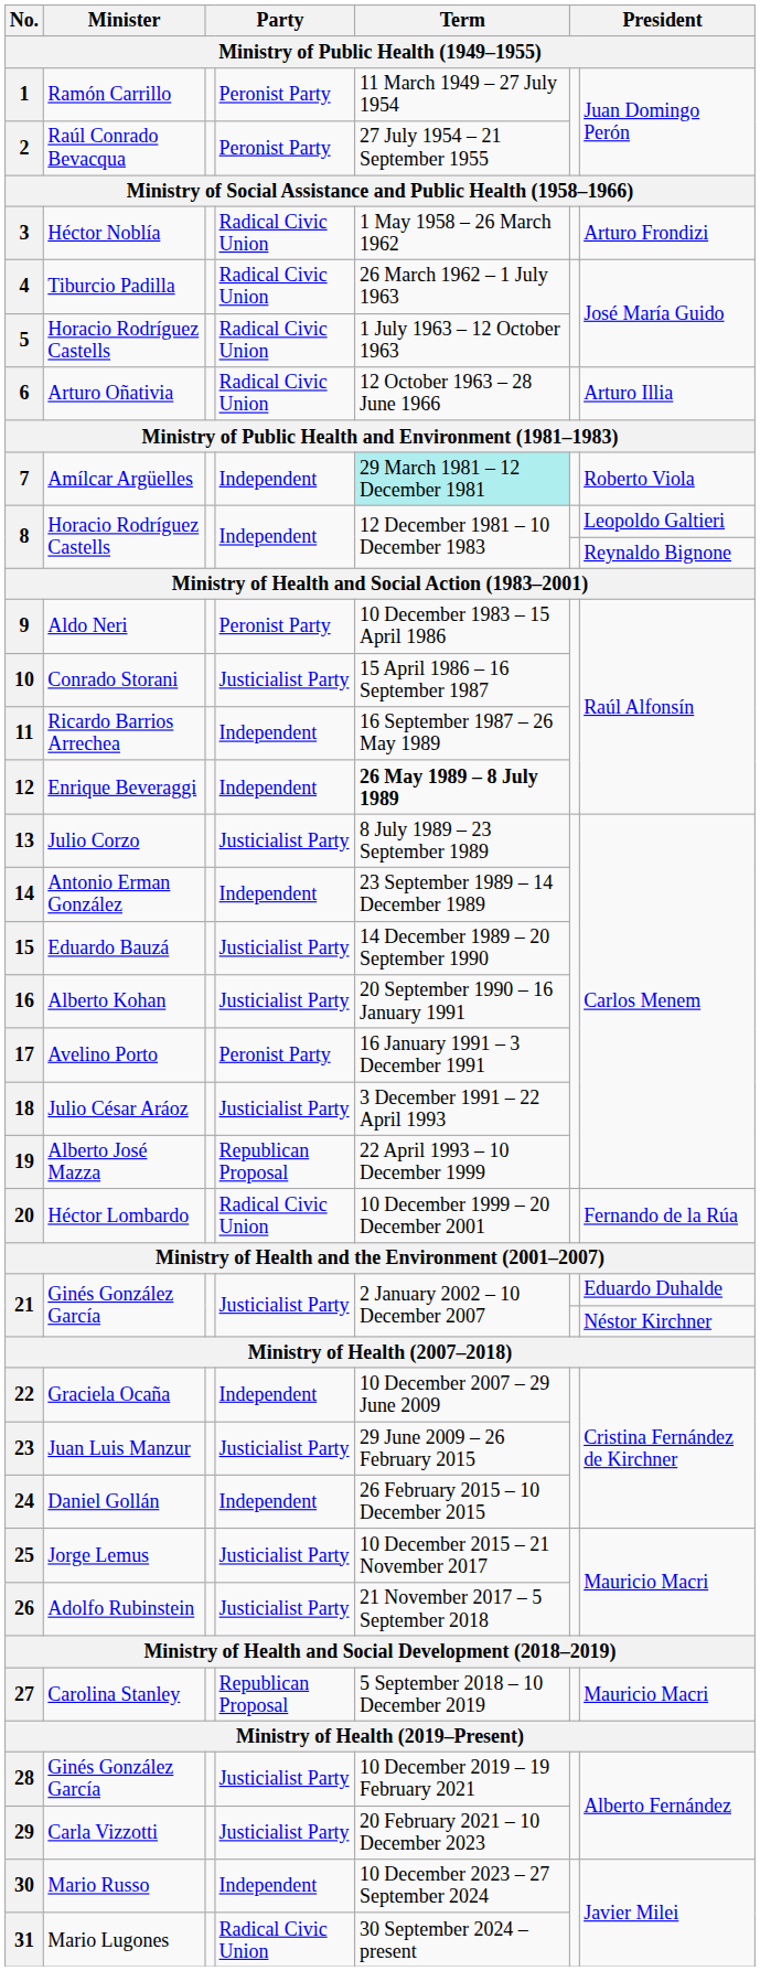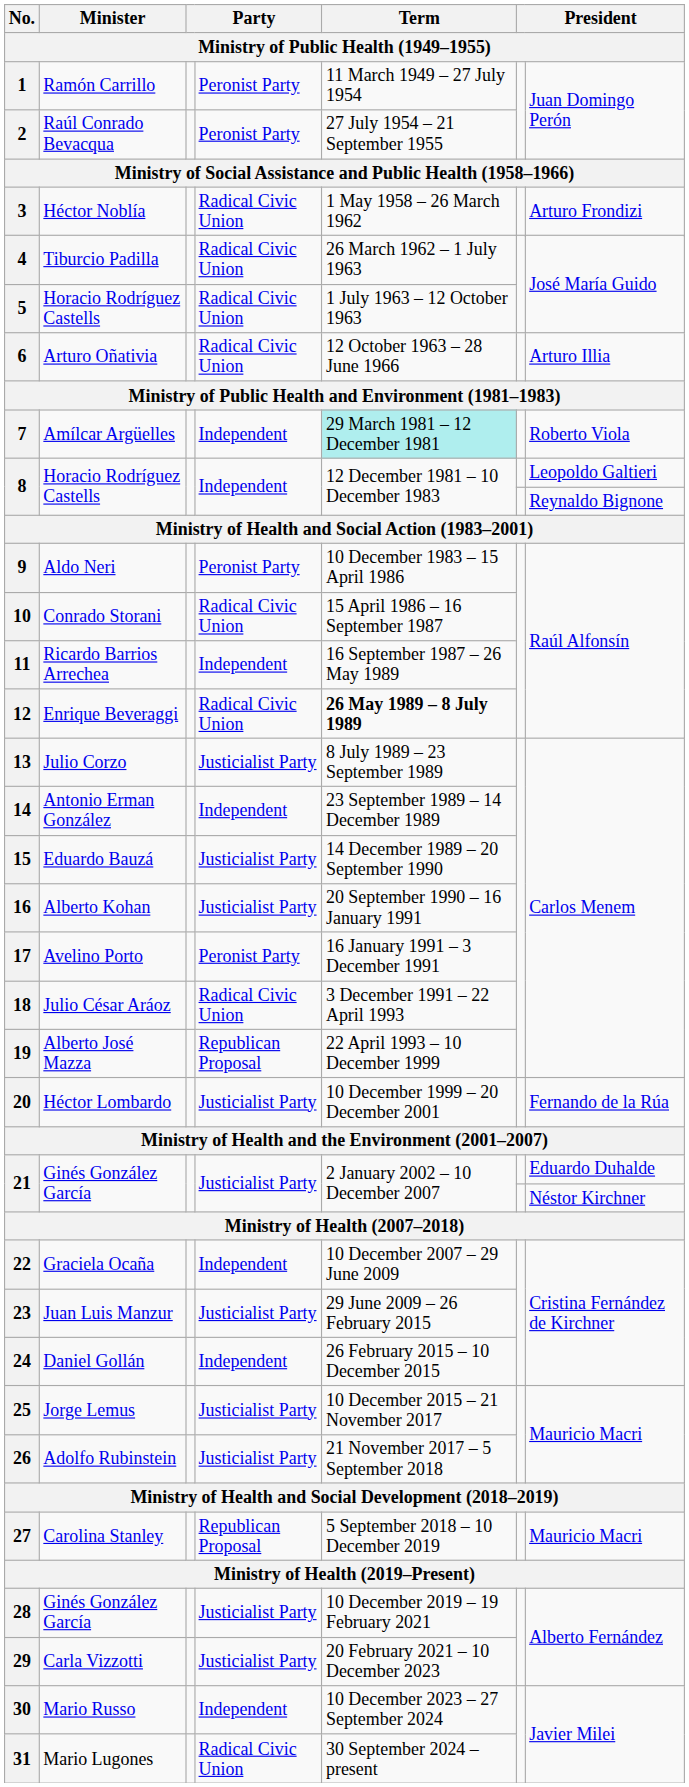 <table class="wikitable">
 <tr>
 <th>No.</th>
 <th>Minister</th>
 <th colspan="2">Party</th>
 <th>Term</th>
 <th colspan="2">President</th>
 </tr>
 <tr>
 <th colspan=7>Ministry of Public Health (1949–1955)</th>
 </tr>
 <tr>
 <th>1</th>
 <td><a href='#'>Ramón Carrillo</a></td>
 <td bgcolor=></td>
 <td><a href='#'>Peronist Party</a></td>
 <td>11 March 1949 – 27 July 1954</td>
 <td rowspan=2 bgcolor=></td>
 <td rowspan=2><a href='#'>Juan Domingo Perón</a></td>
 </tr>
 <tr>
 <th>2</th>
 <td><a href='#'>Raúl Conrado Bevacqua</a></td>
 <td bgcolor=></td>
 <td><a href='#'>Peronist Party</a></td>
 <td>27 July 1954 – 21 September 1955</td>
 </tr>
 <tr>
 <th colspan=7>Ministry of Social Assistance and Public Health (1958–1966)</th>
 </tr>
 <tr>
 <th>3</th>
 <td><a href='#'>Héctor Noblía</a></td>
 <td bgcolor=></td>
 <td><a href='#'>Radical Civic Union</a></td>
 <td>1 May 1958 – 26 March 1962</td>
 <td rowspan=2 bgcolor=></td>
 <td rowspan=2><a href='#'>Arturo Frondizi</a></td>
 </tr>
 <tr>
 <th rowspan=2>4</th>
 <td rowspan=2><a href='#'>Tiburcio Padilla</a></td>
 <td rowspan=2 bgcolor=></td>
 <td rowspan=2><a href='#'>Radical Civic Union</a></td>
 <td rowspan=2>26 March 1962 – 1 July 1963</td>
 </tr>
 <tr>
 <td rowspan=2 bgcolor=></td>
 <td rowspan=2><a href='#'>José María Guido</a></td>
 </tr>
 <tr>
 <th>5</th>
 <td><a href='#'>Horacio Rodríguez Castells</a></td>
 <td bgcolor=></td>
 <td><a href='#'>Radical Civic Union</a></td>
 <td>1 July 1963 – 12 October 1963</td>
 </tr>
 <tr>
 <th>6</th>
 <td><a href='#'>Arturo Oñativia</a></td>
 <td bgcolor=></td>
 <td><a href='#'>Radical Civic Union</a></td>
 <td>12 October 1963 – 28 June 1966</td>
 <td bgcolor=></td>
 <td><a href='#'>Arturo Illia</a></td>
 </tr>
 <tr>
 <th colspan=7>Ministry of Public Health and Environment (1981–1983)</th>
 </tr>
 <tr>
 <th>7</th>
 <td><a href='#'>Amílcar Argüelles</a></td>
 <td bgcolor=></td>
 <td><a href='#'>Independent</a> </td>
 <td style="background: paleturquoise;">29 March 1981 – 12 December 1981</td>
 <td bgcolor=></td>
 <td><a href='#'>Roberto Viola</a></td>
 </tr>
 <tr>
 <th rowspan=2>8</th>
 <td rowspan=2><a href='#'>Horacio Rodríguez Castells</a></td>
 <td rowspan=2 bgcolor=></td>
 <td rowspan=2><a href='#'>Independent</a></td>
 <td rowspan=2>12 December 1981 – 10 December 1983</td>
 <td bgcolor=></td>
 <td><a href='#'>Leopoldo Galtieri</a></td>
 </tr>
 <tr>
 <td bgcolor=></td>
 <td><a href='#'>Reynaldo Bignone</a></td>
 </tr>
 <tr>
 <th colspan=7>Ministry of Health and Social Action (1983–2001)</th>
 </tr>
 <tr>
 <th>9</th>
 <td><a href='#'>Aldo Neri</a></td>
 <td bgcolor=></td>
 <td><a href='#'>Peronist Party</a></td>
 <td>10 December 1983 – 15 April 1986</td>
 <td rowspan=4 bgcolor=></td>
 <td rowspan=4><a href='#'>Raúl Alfonsín</a></td>
 </tr>
 <tr>
 <th>10</th>
 <td><a href='#'>Conrado Storani</a></td>
 <td bgcolor=></td>
-<td><a href='#'>Justicialist Party</a></td>
+<td><a href='#'>Radical Civic Union</a></td>
 <td>15 April 1986 – 16 September 1987</td>
 </tr>
 <tr>
 <th>11</th>
 <td><a href='#'>Ricardo Barrios Arrechea</a></td>
 <td bgcolor=></td>
 <td><a href='#'>Independent</a></td>
 <td>16 September 1987 – 26 May 1989</td>
 </tr>
 <tr>
 <th>12</th>
 <td><a href='#'>Enrique Beveraggi</a></td>
 <td bgcolor=></td>
-<td><a href='#'>Independent</a></td>
+<td><a href='#'>Radical Civic Union</a></td>
 <td><strong>26 May 1989 – 8 July 1989</strong></td>
 </tr>
 <tr>
 <th>13</th>
 <td><a href='#'>Julio Corzo</a></td>
 <td bgcolor=></td>
 <td><a href='#'>Justicialist Party</a></td>
 <td>8 July 1989 – 23 September 1989</td>
 <td rowspan=7 bgcolor=></td>
 <td rowspan=7><a href='#'>Carlos Menem</a></td>
 </tr>
 <tr>
 <th>14</th>
 <td><a href='#'>Antonio Erman González</a></td>
 <td bgcolor=></td>
 <td><a href='#'>Independent</a></td>
 <td>23 September 1989 – 14 December 1989</td>
 </tr>
 <tr>
 <th>15</th>
 <td><a href='#'>Eduardo Bauzá</a></td>
 <td bgcolor=></td>
 <td><a href='#'>Justicialist Party</a></td>
 <td>14 December 1989 – 20 September 1990</td>
 </tr>
 <tr>
 <th>16</th>
 <td><a href='#'>Alberto Kohan</a></td>
 <td bgcolor=></td>
 <td><a href='#'>Justicialist Party</a></td>
 <td>20 September 1990 – 16 January 1991</td>
 </tr>
 <tr>
 <th>17</th>
 <td><a href='#'>Avelino Porto</a></td>
 <td bgcolor=></td>
 <td><a href='#'>Peronist Party</a></td>
 <td>16 January 1991 – 3 December 1991</td>
 </tr>
 <tr>
 <th>18</th>
 <td><a href='#'>Julio César Aráoz</a></td>
 <td bgcolor=></td>
-<td><a href='#'>Justicialist Party</a></td>
+<td><a href='#'>Radical Civic Union</a></td>
 <td>3 December 1991 – 22 April 1993</td>
 </tr>
 <tr>
 <th>19</th>
 <td><a href='#'>Alberto José Mazza</a></td>
 <td bgcolor=></td>
 <td><a href='#'>Republican Proposal</a></td>
 <td>22 April 1993 – 10 December 1999</td>
 </tr>
 <tr>
 <th>20</th>
 <td><a href='#'>Héctor Lombardo</a></td>
 <td bgcolor=></td>
-<td><a href='#'>Radical Civic Union</a></td>
+<td><a href='#'>Justicialist Party</a></td>
 <td>10 December 1999 – 20 December 2001</td>
 <td bgcolor=></td>
 <td><a href='#'>Fernando de la Rúa</a></td>
 </tr>
 <tr>
 <th colspan=7>Ministry of Health and the Environment (2001–2007)</th>
 </tr>
 <tr>
 <th rowspan=2>21</th>
 <td rowspan=2><a href='#'>Ginés González García</a></td>
 <td rowspan=2 bgcolor=></td>
 <td rowspan=2><a href='#'>Justicialist Party</a></td>
 <td rowspan=2>2 January 2002 – 10 December 2007</td>
 <td bgcolor=></td>
 <td><a href='#'>Eduardo Duhalde</a></td>
 </tr>
 <tr>
 <td bgcolor=></td>
 <td><a href='#'>Néstor Kirchner</a></td>
 </tr>
 <tr>
 <th colspan=7>Ministry of Health (2007–2018)</th>
 </tr>
 <tr>
 <th>22</th>
 <td><a href='#'>Graciela Ocaña</a></td>
 <td bgcolor=></td>
 <td><a href='#'>Independent</a></td>
 <td>10 December 2007 – 29 June 2009</td>
 <td rowspan=3 bgcolor=></td>
 <td rowspan=3><a href='#'>Cristina Fernández de Kirchner</a></td>
 </tr>
 <tr>
 <th>23</th>
 <td><a href='#'>Juan Luis Manzur</a></td>
 <td bgcolor=></td>
 <td><a href='#'>Justicialist Party</a></td>
 <td>29 June 2009 – 26 February 2015</td>
 </tr>
 <tr>
 <th>24</th>
 <td><a href='#'>Daniel Gollán</a></td>
 <td bgcolor=></td>
 <td><a href='#'>Independent</a></td>
 <td>26 February 2015 – 10 December 2015</td>
 </tr>
 <tr>
 <th>25</th>
 <td><a href='#'>Jorge Lemus</a></td>
 <td bgcolor=></td>
 <td><a href='#'>Justicialist Party</a></td>
 <td>10 December 2015 – 21 November 2017</td>
 <td rowspan=2 bgcolor=></td>
 <td rowspan=2><a href='#'>Mauricio Macri</a></td>
 </tr>
 <tr>
 <th>26</th>
 <td><a href='#'>Adolfo Rubinstein</a></td>
 <td bgcolor=></td>
 <td><a href='#'>Justicialist Party</a></td>
 <td>21 November 2017 – 5 September 2018</td>
 </tr>
 <tr>
 <th colspan=7>Ministry of Health and Social Development (2018–2019)</th>
 </tr>
 <tr>
 <th>27</th>
 <td><a href='#'>Carolina Stanley</a></td>
 <td bgcolor=></td>
 <td><a href='#'>Republican Proposal</a></td>
 <td>5 September 2018 – 10 December 2019</td>
 <td bgcolor=></td>
 <td><a href='#'>Mauricio Macri</a></td>
 </tr>
 <tr>
 <th colspan=7>Ministry of Health (2019–Present)</th>
 </tr>
 <tr>
 <th>28</th>
 <td><a href='#'>Ginés González García</a></td>
 <td bgcolor=></td>
 <td><a href='#'>Justicialist Party</a></td>
 <td>10 December 2019 – 19 February 2021</td>
 <td rowspan=2 bgcolor=></td>
 <td rowspan=2><a href='#'>Alberto Fernández</a></td>
 </tr>
 <tr>
 <th>29</th>
 <td><a href='#'>Carla Vizzotti</a></td>
 <td bgcolor=></td>
 <td><a href='#'>Justicialist Party</a></td>
 <td>20 February 2021 – 10 December 2023</td>
 </tr>
 <tr>
 <th>30</th>
 <td><a href='#'>Mario Russo</a></td>
 <td bgcolor=></td>
 <td><a href='#'>Independent</a></td>
 <td>10 December 2023 – 27 September 2024</td>
 <td rowspan=2 bgcolor=></td>
 <td rowspan=2><a href='#'>Javier Milei</a></td>
 </tr>
 <tr>
 <th>31</th>
 <td>Mario Lugones</td>
 <td bgcolor=></td>
 <td><a href='#'>Radical Civic Union</a></td>
 <td>30 September 2024 – present</td>
 </tr>
 </table>
